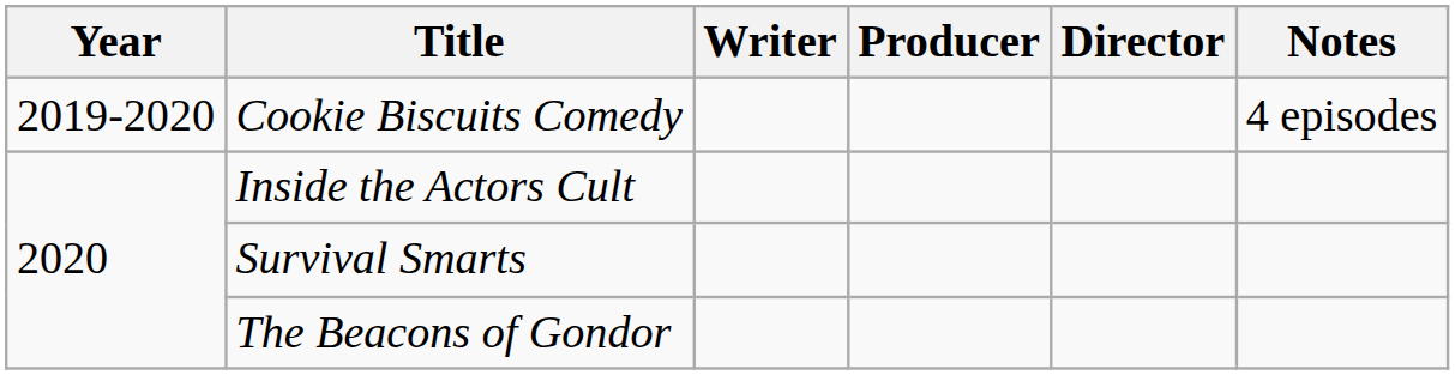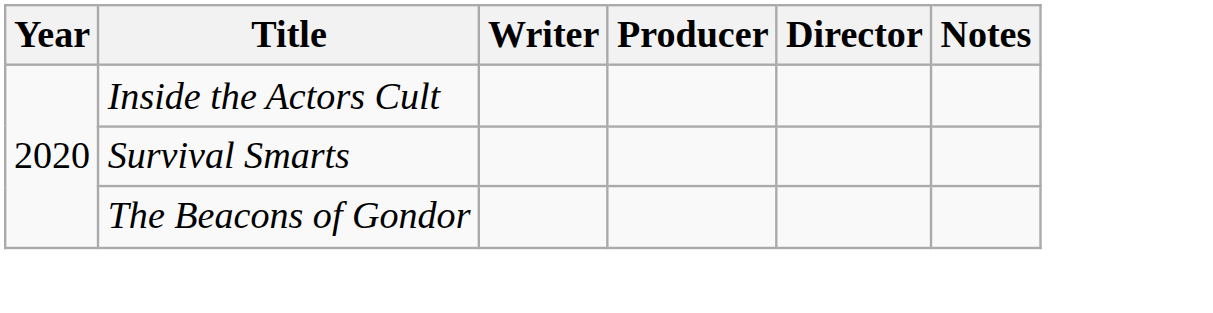 <table class="wikitable">
 <tr>
 <th>Year</th>
 <th>Title</th>
 <th>Writer</th>
 <th>Producer</th>
 <th>Director</th>
 <th>Notes</th>
-</tr>
-<tr>
-<td>2019-2020</td>
-<td><em>Cookie Biscuits Comedy</em></td>
-<td></td>
-<td></td>
-<td></td>
-<td>4 episodes</td>
 </tr>
 <tr>
 <td rowspan="3">2020</td>
 <td><em>Inside the Actors Cult</em></td>
 <td></td>
 <td></td>
 <td></td>
 <td></td>
 </tr>
 <tr>
 <td><em>Survival Smarts</em></td>
 <td></td>
 <td></td>
 <td></td>
 <td></td>
 </tr>
 <tr>
 <td><em>The Beacons of Gondor</em></td>
 <td></td>
 <td></td>
 <td></td>
 <td></td>
 </tr>
 </table>
